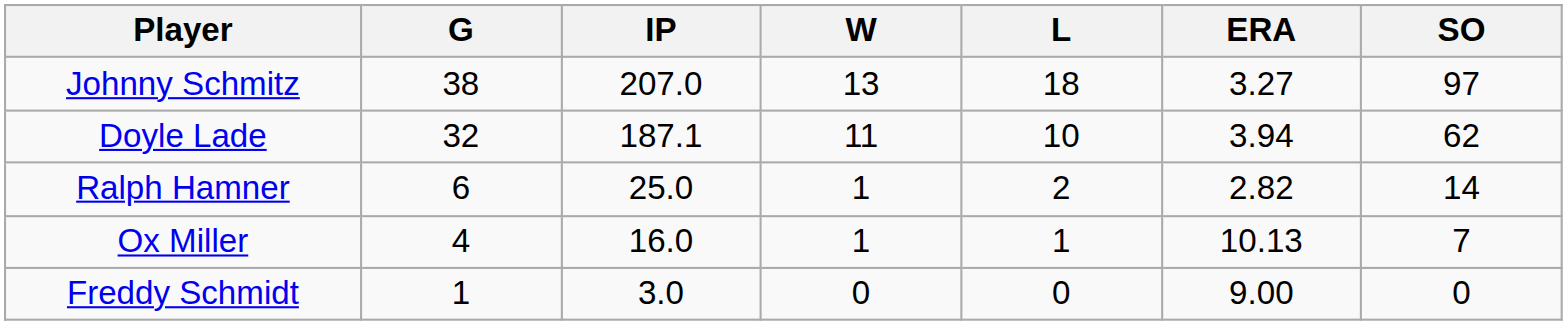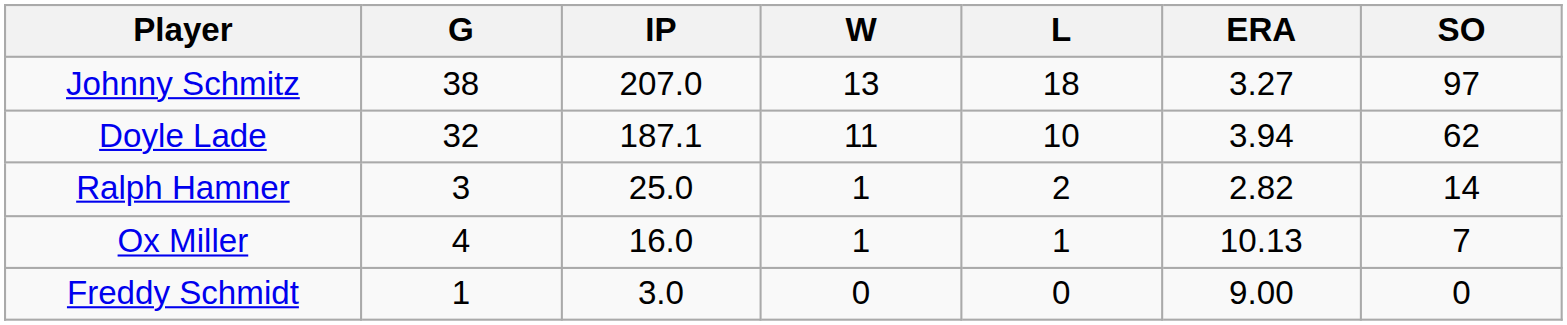 <table class="wikitable sortable" style="text-align:center;">
 <tr>
 <th bgcolor="#DDDDFF" width="16%">Player</th>
 <th bgcolor="#DDDDFF" width="9%">G</th>
 <th bgcolor="#DDDDFF" width="9%">IP</th>
 <th bgcolor="#DDDDFF" width="9%">W</th>
 <th bgcolor="#DDDDFF" width="9%">L</th>
 <th bgcolor="#DDDDFF" width="9%">ERA</th>
 <th bgcolor="#DDDDFF" width="9%">SO</th>
 </tr>
 <tr>
 <td><a href='#'>Johnny Schmitz</a></td>
 <td>38</td>
 <td>207.0</td>
 <td>13</td>
 <td>18</td>
 <td>3.27</td>
 <td>97</td>
 </tr>
 <tr>
 <td><a href='#'>Doyle Lade</a></td>
 <td>32</td>
 <td>187.1</td>
 <td>11</td>
 <td>10</td>
 <td>3.94</td>
 <td>62</td>
 </tr>
 <tr>
 <td><a href='#'>Ralph Hamner</a></td>
-<td>6</td>
+<td>3</td>
 <td>25.0</td>
 <td>1</td>
 <td>2</td>
 <td>2.82</td>
 <td>14</td>
 </tr>
 <tr>
 <td><a href='#'>Ox Miller</a></td>
 <td>4</td>
 <td>16.0</td>
 <td>1</td>
 <td>1</td>
 <td>10.13</td>
 <td>7</td>
 </tr>
 <tr>
 <td><a href='#'>Freddy Schmidt</a></td>
 <td>1</td>
 <td>3.0</td>
 <td>0</td>
 <td>0</td>
 <td>9.00</td>
 <td>0</td>
 </tr>
 </table>
